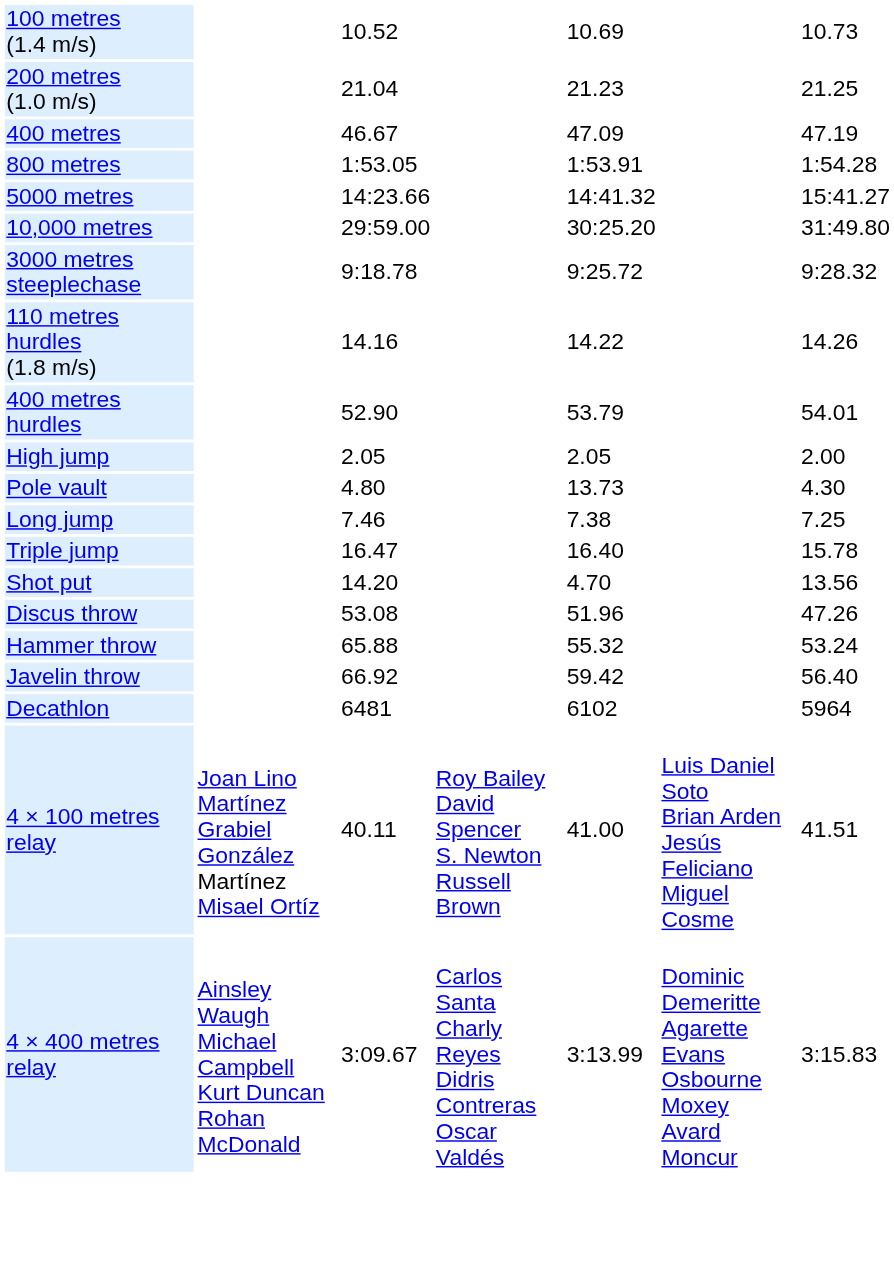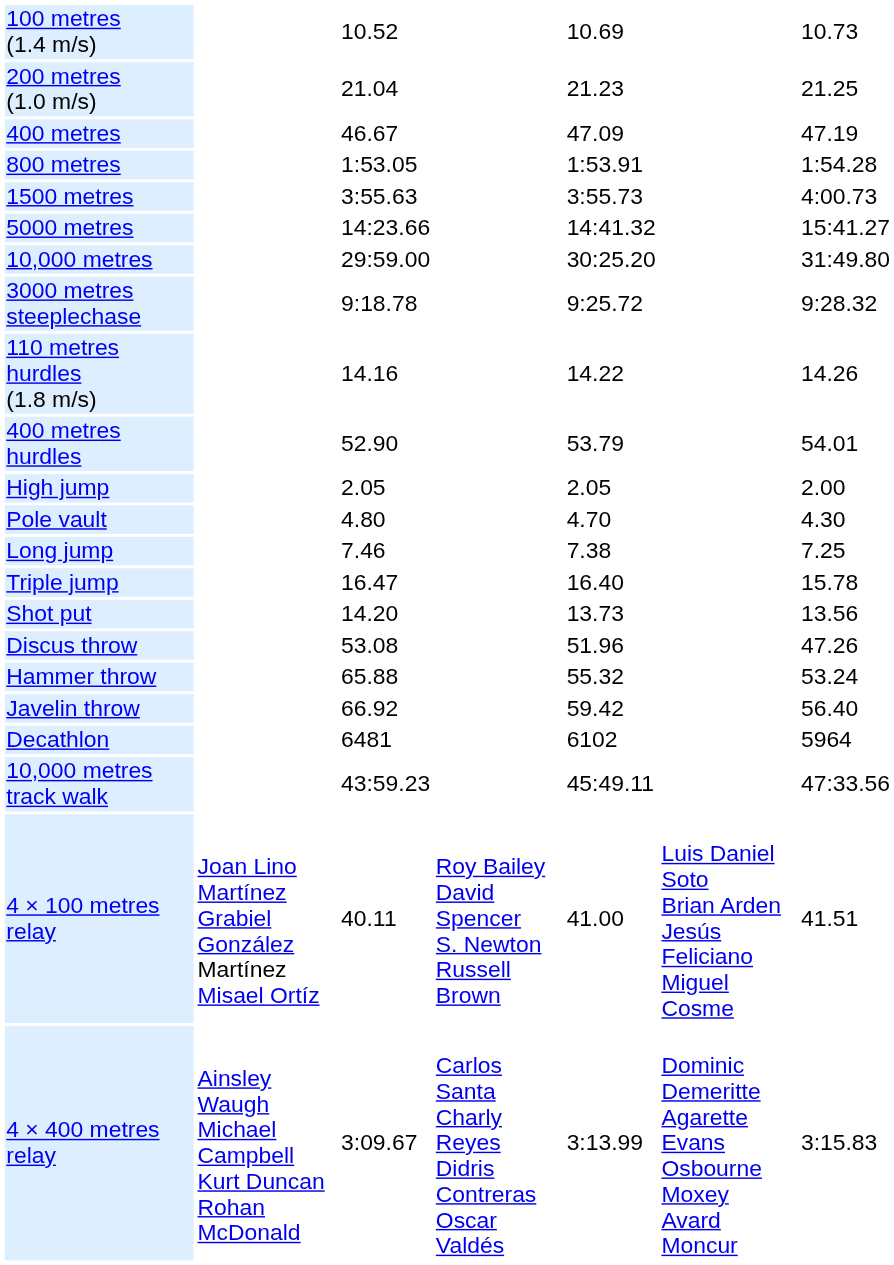 <table>
 <tr>
 <td bgcolor = DDEEFF><a href='#'>100 metres</a> <br> (1.4 m/s)</td>
 <td></td>
 <td>10.52</td>
 <td></td>
 <td>10.69</td>
 <td></td>
 <td>10.73</td>
 </tr>
 <tr>
 <td bgcolor = DDEEFF><a href='#'>200 metres</a> <br> (1.0 m/s)</td>
 <td></td>
 <td>21.04</td>
 <td></td>
 <td>21.23</td>
 <td></td>
 <td>21.25</td>
 </tr>
 <tr>
 <td bgcolor = DDEEFF><a href='#'>400 metres</a></td>
 <td></td>
 <td>46.67</td>
 <td></td>
 <td>47.09</td>
 <td></td>
 <td>47.19</td>
 </tr>
 <tr>
 <td bgcolor = DDEEFF><a href='#'>800 metres</a></td>
 <td></td>
 <td>1:53.05</td>
 <td></td>
 <td>1:53.91</td>
 <td></td>
 <td>1:54.28</td>
+</tr>
+<tr>
+<td bgcolor = DDEEFF><a href='#'>1500 metres</a></td>
+<td></td>
+<td>3:55.63</td>
+<td></td>
+<td>3:55.73</td>
+<td></td>
+<td>4:00.73</td>
 </tr>
 <tr>
 <td bgcolor = DDEEFF><a href='#'>5000 metres</a></td>
 <td></td>
 <td>14:23.66</td>
 <td></td>
 <td>14:41.32</td>
 <td></td>
 <td>15:41.27</td>
 </tr>
 <tr>
 <td bgcolor = DDEEFF><a href='#'>10,000 metres</a></td>
 <td></td>
 <td>29:59.00</td>
 <td></td>
 <td>30:25.20</td>
 <td></td>
 <td>31:49.80</td>
 </tr>
 <tr>
 <td bgcolor = DDEEFF><a href='#'>3000 metres steeplechase</a></td>
 <td></td>
 <td>9:18.78</td>
 <td></td>
 <td>9:25.72</td>
 <td></td>
 <td>9:28.32</td>
 </tr>
 <tr>
 <td bgcolor = DDEEFF><a href='#'>110 metres hurdles</a> <br> (1.8 m/s)</td>
 <td></td>
 <td>14.16</td>
 <td></td>
 <td>14.22</td>
 <td></td>
 <td>14.26</td>
 </tr>
 <tr>
 <td bgcolor = DDEEFF><a href='#'>400 metres hurdles</a></td>
 <td></td>
 <td>52.90</td>
 <td></td>
 <td>53.79</td>
 <td></td>
 <td>54.01</td>
 </tr>
 <tr>
 <td bgcolor = DDEEFF><a href='#'>High jump</a></td>
 <td></td>
 <td>2.05</td>
 <td></td>
 <td>2.05</td>
 <td></td>
 <td>2.00</td>
 </tr>
 <tr>
 <td bgcolor = DDEEFF><a href='#'>Pole vault</a></td>
 <td></td>
 <td>4.80</td>
 <td></td>
-<td>13.73</td>
+<td>4.70</td>
 <td></td>
 <td>4.30</td>
 </tr>
 <tr>
 <td bgcolor = DDEEFF><a href='#'>Long jump</a></td>
 <td></td>
 <td>7.46</td>
 <td></td>
 <td>7.38</td>
 <td></td>
 <td>7.25</td>
 </tr>
 <tr>
 <td bgcolor = DDEEFF><a href='#'>Triple jump</a></td>
 <td></td>
 <td>16.47</td>
 <td></td>
 <td>16.40</td>
 <td></td>
 <td>15.78</td>
 </tr>
 <tr>
 <td bgcolor = DDEEFF><a href='#'>Shot put</a></td>
 <td></td>
 <td>14.20</td>
 <td></td>
-<td>4.70</td>
+<td>13.73</td>
 <td></td>
 <td>13.56</td>
 </tr>
 <tr>
 <td bgcolor = DDEEFF><a href='#'>Discus throw</a></td>
 <td></td>
 <td>53.08</td>
 <td></td>
 <td>51.96</td>
 <td></td>
 <td>47.26</td>
 </tr>
 <tr>
 <td bgcolor = DDEEFF><a href='#'>Hammer throw</a></td>
 <td></td>
 <td>65.88</td>
 <td></td>
 <td>55.32</td>
 <td></td>
 <td>53.24</td>
 </tr>
 <tr>
 <td bgcolor = DDEEFF><a href='#'>Javelin throw</a></td>
 <td></td>
 <td>66.92</td>
 <td></td>
 <td>59.42</td>
 <td></td>
 <td>56.40</td>
 </tr>
 <tr>
 <td bgcolor = DDEEFF><a href='#'>Decathlon</a></td>
 <td></td>
 <td>6481</td>
 <td></td>
 <td>6102</td>
 <td></td>
 <td>5964</td>
 </tr>
 <tr>
+<td bgcolor = DDEEFF><a href='#'>10,000 metres track walk</a></td>
+<td></td>
+<td>43:59.23</td>
+<td></td>
+<td>45:49.11</td>
+<td></td>
+<td>47:33.56</td>
+</tr>
+<tr>
 <td bgcolor = DDEEFF><a href='#'>4 × 100 metres relay</a></td>
 <td>  <br> <a href='#'>Joan Lino Martínez</a> <br> <a href='#'>Grabiel González</a> <br> Martínez <br> <a href='#'>Misael Ortíz</a></td>
 <td>40.11</td>
 <td>  <br> <a href='#'>Roy Bailey</a> <br> <a href='#'>David Spencer</a> <br> <a href='#'>S. Newton</a> <br> <a href='#'>Russell Brown</a></td>
 <td>41.00</td>
 <td> <br> <a href='#'>Luis Daniel Soto</a> <br> <a href='#'>Brian Arden</a> <br> <a href='#'>Jesús Feliciano</a> <br> <a href='#'>Miguel Cosme</a></td>
 <td>41.51</td>
 </tr>
 <tr>
 <td bgcolor = DDEEFF><a href='#'>4 × 400 metres relay</a></td>
 <td> <br> <a href='#'>Ainsley Waugh</a> <br> <a href='#'>Michael Campbell</a> <br> <a href='#'>Kurt Duncan</a> <br> <a href='#'>Rohan McDonald</a></td>
 <td>3:09.67</td>
 <td> <br> <a href='#'>Carlos Santa</a> <br> <a href='#'>Charly Reyes</a> <br> <a href='#'>Didris Contreras</a> <br> <a href='#'>Oscar Valdés</a></td>
 <td>3:13.99</td>
 <td> <br> <a href='#'>Dominic Demeritte</a> <br> <a href='#'>Agarette Evans</a> <br> <a href='#'>Osbourne Moxey</a> <br> <a href='#'>Avard Moncur</a></td>
 <td>3:15.83</td>
 </tr>
 </table>
